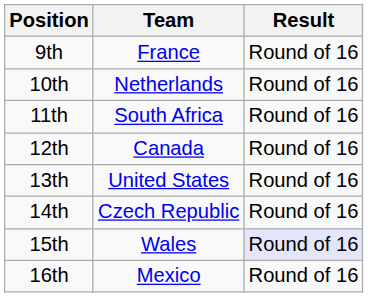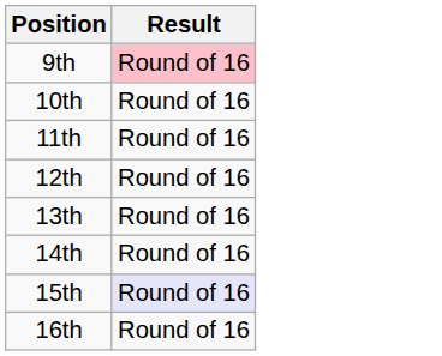 <table class="wikitable" style="text-align: center;">
 <tr>
 <th>Position</th>
-<th>Team</th>
 <th>Result</th>
 </tr>
 <tr>
 <td>9th</td>
-<td> <a href='#'>France</a></td>
-<td>Round of 16</td>
+<td style="background: pink;">Round of 16</td>
 </tr>
 <tr>
 <td>10th</td>
-<td> <a href='#'>Netherlands</a></td>
 <td>Round of 16</td>
 </tr>
 <tr>
 <td>11th</td>
-<td> <a href='#'>South Africa</a></td>
 <td>Round of 16</td>
 </tr>
 <tr>
 <td>12th</td>
-<td> <a href='#'>Canada</a></td>
 <td>Round of 16</td>
 </tr>
 <tr>
 <td>13th</td>
-<td> <a href='#'>United States</a></td>
 <td>Round of 16</td>
 </tr>
 <tr>
 <td>14th</td>
-<td> <a href='#'>Czech Republic</a></td>
 <td>Round of 16</td>
 </tr>
 <tr>
 <td>15th</td>
-<td> <a href='#'>Wales</a></td>
 <td style="background: lavender;">Round of 16</td>
 </tr>
 <tr>
 <td>16th</td>
-<td> <a href='#'>Mexico</a></td>
 <td>Round of 16</td>
 </tr>
 </table>
